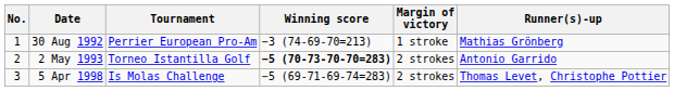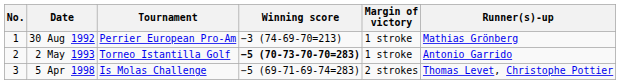 <table class="wikitable" style="font-size:95%;">
 <tr>
 <th>No.</th>
 <th>Date</th>
 <th>Tournament</th>
 <th>Winning score</th>
 <th>Margin of<br>victory</th>
 <th>Runner(s)-up</th>
 </tr>
 <tr>
 <td align=center>1</td>
 <td align=right>30 Aug <a href='#'>1992</a></td>
 <td><a href='#'>Perrier European Pro-Am</a></td>
 <td>−3 (74-69-70=213)</td>
 <td>1 stroke</td>
 <td> <a href='#'>Mathias Grönberg</a></td>
 </tr>
 <tr>
 <td align=center>2</td>
 <td align=right>2 May <a href='#'>1993</a></td>
 <td><a href='#'>Torneo Istantilla Golf</a></td>
 <td><strong>−5 (70-73-70-70=283)</strong></td>
-<td>2 strokes</td>
+<td>1 stroke</td>
 <td> <a href='#'>Antonio Garrido</a></td>
 </tr>
 <tr>
 <td align=center>3</td>
 <td align=right>5 Apr <a href='#'>1998</a></td>
 <td><a href='#'>Is Molas Challenge</a></td>
 <td>−5 (69-71-69-74=283)</td>
 <td>2 strokes</td>
 <td> <a href='#'>Thomas Levet</a>,  <a href='#'>Christophe Pottier</a></td>
 </tr>
 </table>
